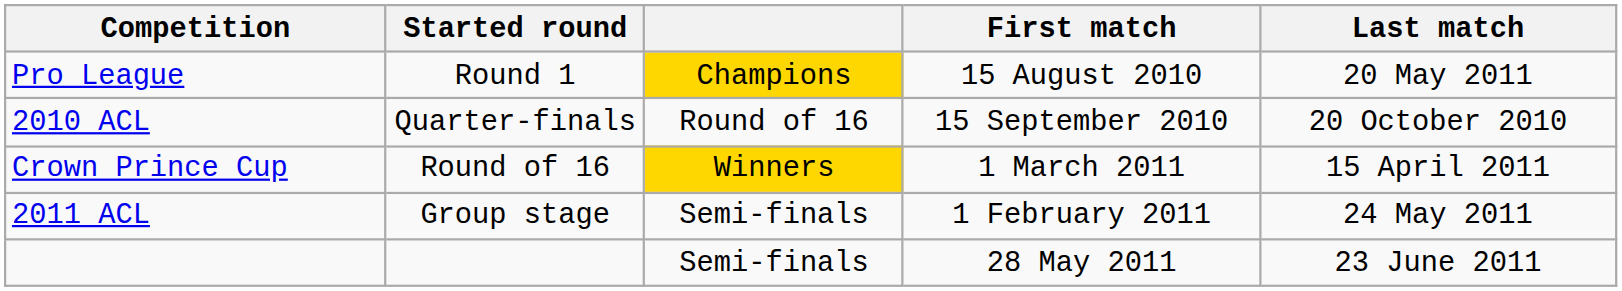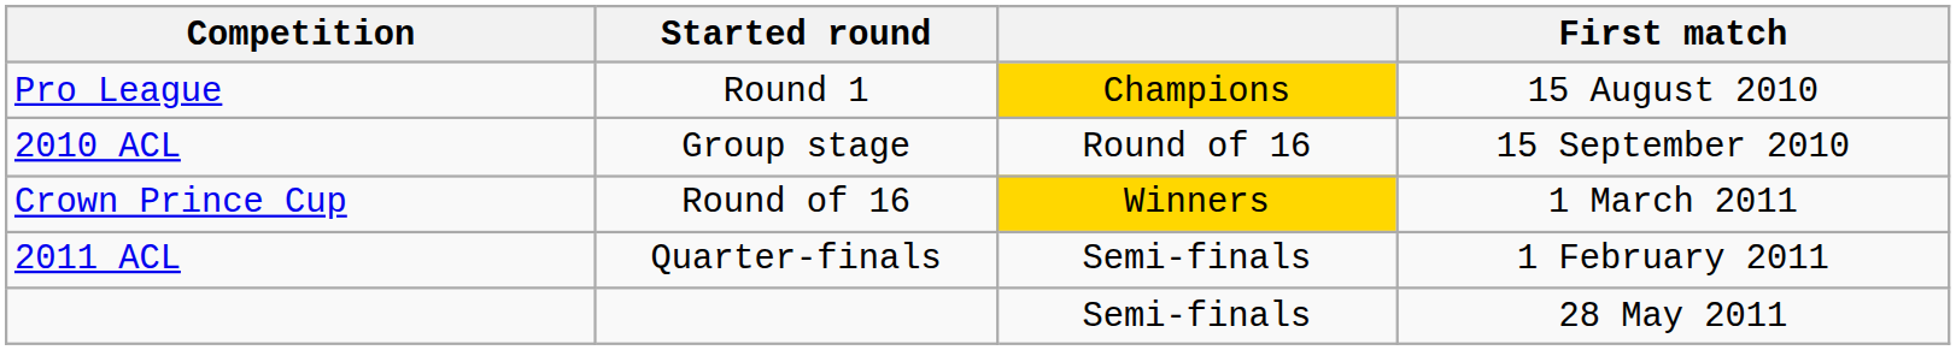 <table class="wikitable" style="text-align:center; width:730px;">
 <tr>
 <th style="text-align:center; width:150px;">Competition</th>
 <th style="text-align:center; width:100px;">Started round</th>
 <th style="text-align:center; width:100px;"></th>
 <th style="text-align:center; width:140px;">First match</th>
-<th style="text-align:center; width:140px;">Last match</th>
 </tr>
 <tr>
 <td style="text-align:left;"><a href='#'>Pro League</a></td>
 <td>Round 1</td>
 <td style="background:gold;">Champions</td>
 <td>15 August 2010</td>
-<td>20 May 2011</td>
 </tr>
 <tr>
 <td style="text-align:left;"><a href='#'>2010 ACL</a></td>
-<td>Quarter-finals</td>
+<td>Group stage</td>
 <td>Round of 16</td>
 <td>15 September 2010</td>
-<td>20 October 2010</td>
 </tr>
 <tr>
 <td style="text-align:left;"><a href='#'>Crown Prince Cup</a></td>
 <td>Round of 16</td>
 <td style="background:gold;">Winners</td>
 <td>1 March 2011</td>
-<td>15 April 2011</td>
 </tr>
 <tr>
 <td style="text-align:left;"><a href='#'>2011 ACL</a></td>
-<td>Group stage</td>
+<td>Quarter-finals</td>
 <td>Semi-finals</td>
 <td>1 February 2011</td>
-<td>24 May 2011</td>
 </tr>
 <tr>
 <td style="text-align:left;"></td>
 <td></td>
 <td>Semi-finals</td>
 <td>28 May 2011</td>
-<td>23 June 2011</td>
 </tr>
 </table>
